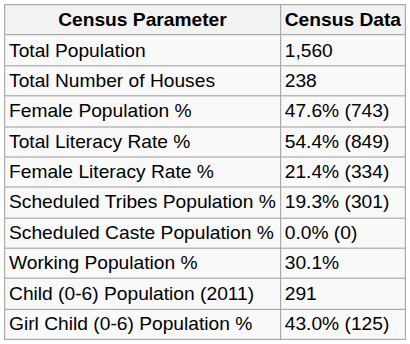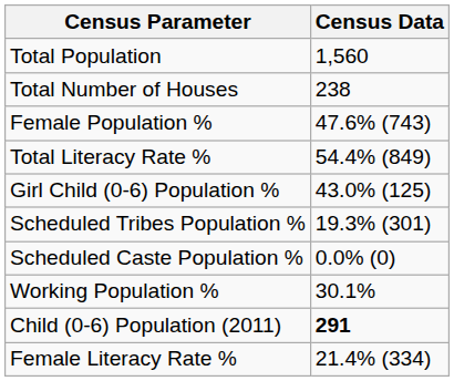 <table class="wikitable">
 <tr>
 <th>Census Parameter</th>
 <th>Census Data</th>
 </tr>
 <tr>
 <td>Total Population</td>
 <td>1,560</td>
 </tr>
 <tr>
 <td>Total Number of Houses</td>
 <td>238</td>
 </tr>
 <tr>
 <td>Female Population %</td>
 <td>47.6% (743)</td>
 </tr>
 <tr>
 <td>Total Literacy Rate %</td>
 <td>54.4% (849)</td>
 </tr>
 <tr>
-<td>Female Literacy Rate %</td>
-<td>21.4% (334)</td>
+<td>Girl Child (0-6) Population %</td>
+<td>43.0% (125)</td>
 </tr>
 <tr>
 <td>Scheduled Tribes Population %</td>
 <td>19.3% (301)</td>
 </tr>
 <tr>
 <td>Scheduled Caste Population %</td>
 <td>0.0% (0)</td>
 </tr>
 <tr>
 <td>Working Population %</td>
 <td>30.1%</td>
 </tr>
 <tr>
 <td>Child (0-6) Population (2011)</td>
-<td>291</td>
+<td><strong>291</strong></td>
 </tr>
 <tr>
-<td>Girl Child (0-6) Population %</td>
-<td>43.0% (125)</td>
+<td>Female Literacy Rate %</td>
+<td>21.4% (334)</td>
 </tr>
 </table>
